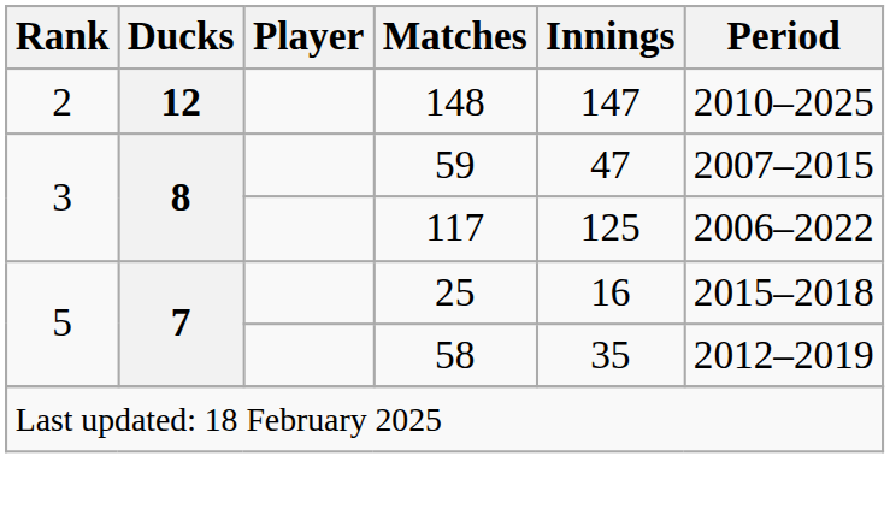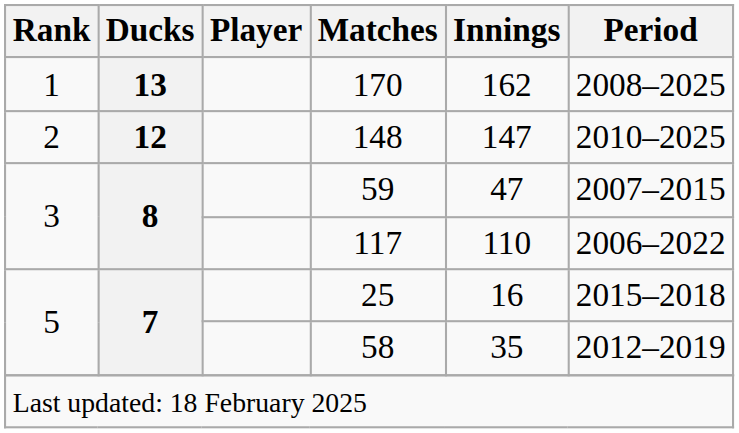 <table class="wikitable plainrowheaders sortable">
 <tr>
 <th scope=col>Rank</th>
 <th scope=col>Ducks</th>
 <th scope=col>Player</th>
 <th scope=col>Matches</th>
 <th scope=col>Innings</th>
 <th scope=col>Period</th>
+</tr>
+<tr>
+<td align="center">1</td>
+<th scope="row" style="text-align:center;">13</th>
+<td></td>
+<td align="center">170</td>
+<td align="center">162</td>
+<td>2008–2025</td>
 </tr>
 <tr>
 <td align="center">2</td>
 <th scope="row" style="text-align:center;">12</th>
 <td></td>
 <td align="center">148</td>
 <td align="center">147</td>
 <td>2010–2025</td>
 </tr>
 <tr>
 <td align=center rowspan=2>3</td>
 <th scope=row style=text-align:center; rowspan=2>8</th>
 <td></td>
 <td align=center>59</td>
 <td align=center>47</td>
 <td>2007–2015</td>
 </tr>
 <tr>
 <td></td>
 <td align=center>117</td>
-<td align=center>125</td>
+<td align=center>110</td>
 <td>2006–2022</td>
 </tr>
 <tr>
 <td align=center rowspan=2>5</td>
 <th scope=row style=text-align:center; rowspan=2>7</th>
 <td></td>
 <td align=center>25</td>
 <td align=center>16</td>
 <td>2015–2018</td>
 </tr>
 <tr>
 <td></td>
 <td align=center>58</td>
 <td align=center>35</td>
 <td>2012–2019</td>
 </tr>
 <tr>
 </tr>
 <tr class=sortbottom>
 <td colspan=6><small>Last updated: 18 February 2025</small></td>
 </tr>
 </table>
